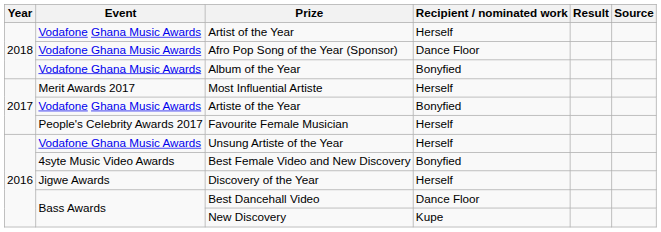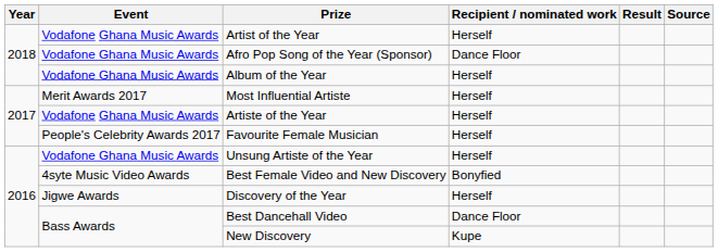 <table class="wikitable">
 <tr>
 <th>Year</th>
 <th>Event</th>
 <th>Prize</th>
 <th>Recipient / nominated work</th>
 <th>Result</th>
 <th>Source</th>
 </tr>
 <tr>
 <td rowspan="3">2018</td>
 <td><a href='#'>Vodafone</a> <a href='#'>Ghana Music Awards</a></td>
 <td>Artist of the Year</td>
 <td>Herself</td>
 <td></td>
 <td></td>
 </tr>
 <tr>
 <td><a href='#'>Vodafone Ghana Music Awards</a></td>
 <td>Afro Pop Song of the Year (Sponsor)</td>
 <td>Dance Floor</td>
 <td></td>
 <td></td>
 </tr>
 <tr>
 <td><a href='#'>Vodafone Ghana Music Awards</a></td>
 <td>Album of the Year</td>
-<td>Bonyfied</td>
+<td>Herself</td>
 <td></td>
 <td></td>
 </tr>
 <tr>
 <td rowspan="3">2017</td>
 <td>Merit Awards 2017</td>
 <td>Most Influential Artiste</td>
 <td>Herself</td>
 <td></td>
 <td></td>
 </tr>
 <tr>
 <td><a href='#'>Vodafone</a> <a href='#'>Ghana Music Awards</a></td>
 <td>Artiste of the Year</td>
-<td>Bonyfied</td>
+<td>Herself</td>
 <td></td>
 <td></td>
 </tr>
 <tr>
 <td>People's Celebrity Awards 2017</td>
 <td>Favourite Female Musician</td>
 <td>Herself</td>
 <td></td>
 <td></td>
 </tr>
 <tr>
 <td rowspan="5">2016</td>
 <td><a href='#'>Vodafone Ghana Music Awards</a></td>
 <td>Unsung Artiste of the Year</td>
 <td>Herself</td>
 <td></td>
 <td></td>
 </tr>
 <tr>
 <td>4syte Music Video Awards</td>
 <td>Best Female Video and New Discovery</td>
 <td>Bonyfied</td>
 <td></td>
 <td></td>
 </tr>
 <tr>
 <td>Jigwe Awards</td>
 <td>Discovery of the Year</td>
 <td>Herself</td>
 <td></td>
 <td></td>
 </tr>
 <tr>
 <td rowspan="2">Bass Awards</td>
 <td>Best Dancehall Video</td>
 <td>Dance Floor</td>
 <td></td>
 <td></td>
 </tr>
 <tr>
 <td>New Discovery</td>
 <td>Kupe</td>
 <td></td>
 <td></td>
 </tr>
 </table>
